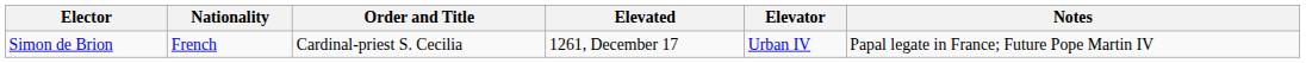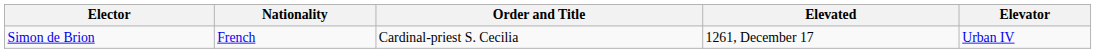 <table class="wikitable sortable" style="width:100%">
 <tr>
 <th width="*">Elector</th>
 <th width="*">Nationality</th>
 <th width="*">Order and Title</th>
 <th width="*">Elevated</th>
 <th width="*">Elevator</th>
-<th width="*">Notes</th>
 </tr>
 <tr valign="top">
 <td><a href='#'>Simon de Brion</a></td>
 <td><a href='#'>French</a></td>
 <td>Cardinal-priest S. Cecilia</td>
 <td>1261, December 17</td>
 <td><a href='#'>Urban IV</a></td>
-<td>Papal legate in France; Future Pope Martin IV</td>
 </tr>
 </table>
